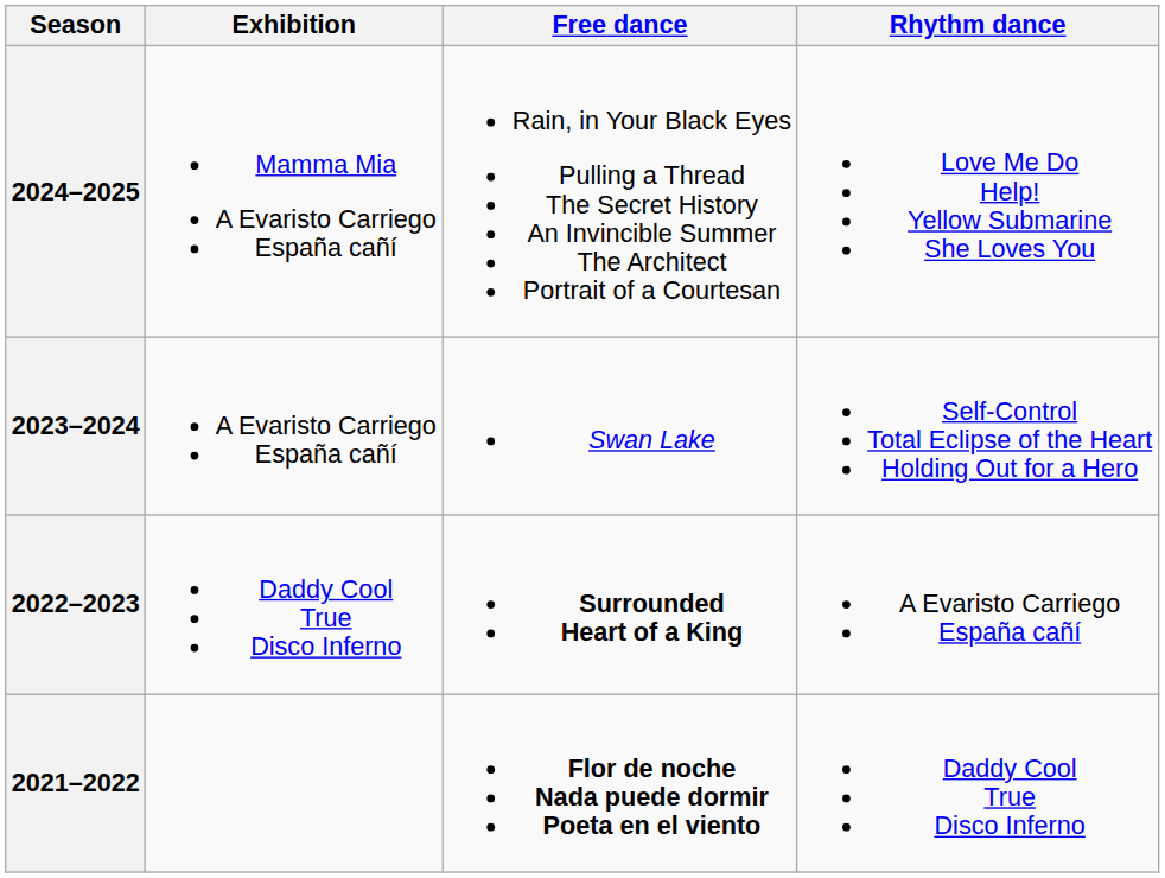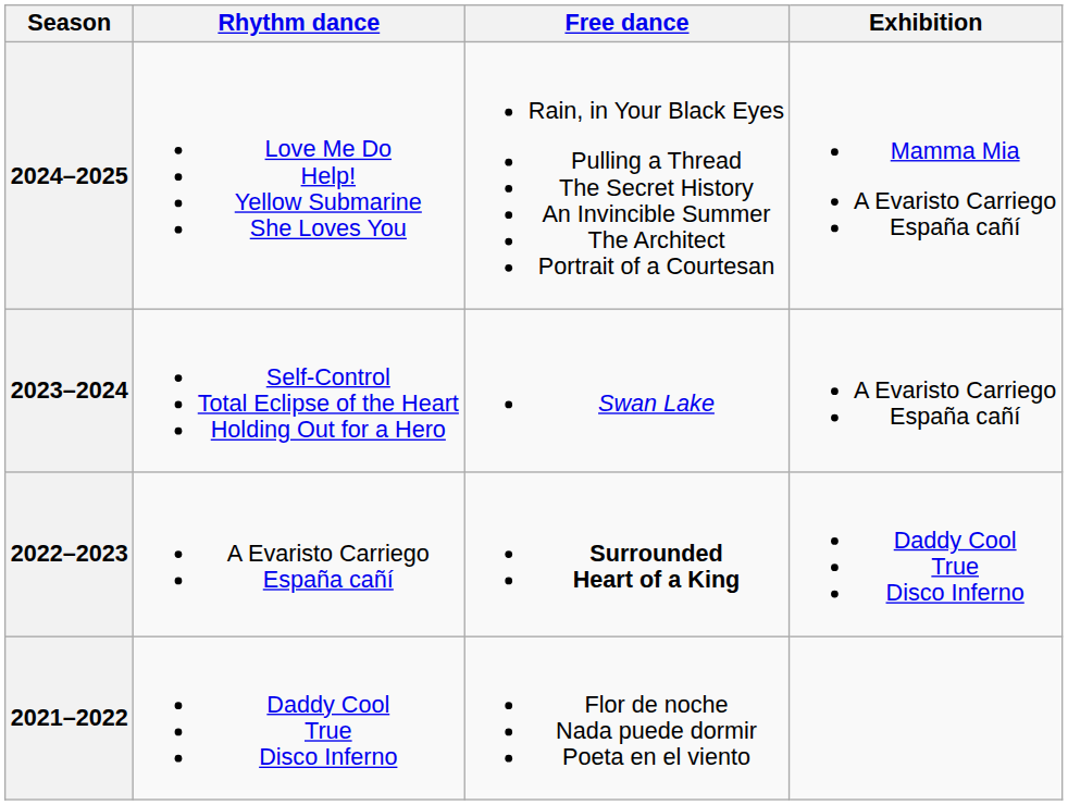 <table class=wikitable style=text-align:center>
 <tr>
 <th>Season</th>
+<th><a href='#'>Rhythm dance</a></th>
+<th><a href='#'>Free dance</a></th>
 <th>Exhibition</th>
-<th><a href='#'>Free dance</a></th>
-<th><a href='#'>Rhythm dance</a></th>
 </tr>
 <tr>
 <th>2024–2025 <br> </th>
+<td><br><ul><li><a href='#'>Love Me Do</a></li><li><a href='#'>Help!</a></li><li><a href='#'>Yellow Submarine</a></li><li><a href='#'>She Loves You</a> <br> </li></ul></td>
+<td><br><ul><li>Rain, in Your Black Eyes <br> </li></ul><ul><li>Pulling a Thread</li><li>The Secret History</li><li>An Invincible Summer</li><li>The Architect</li><li>Portrait of a Courtesan <br> </li></ul></td>
 <td><br><ul><li><a href='#'>Mamma Mia</a> <br> </li></ul><ul><li>A Evaristo Carriego <br> </li><li>España cañí <br> </li></ul></td>
-<td><br><ul><li>Rain, in Your Black Eyes <br> </li></ul><ul><li>Pulling a Thread</li><li>The Secret History</li><li>An Invincible Summer</li><li>The Architect</li><li>Portrait of a Courtesan <br> </li></ul></td>
-<td><br><ul><li><a href='#'>Love Me Do</a></li><li><a href='#'>Help!</a></li><li><a href='#'>Yellow Submarine</a></li><li><a href='#'>She Loves You</a> <br> </li></ul></td>
 </tr>
 <tr>
 <th>2023–2024 <br> </th>
+<td><br><ul><li><a href='#'>Self-Control</a> <br> </li><li><a href='#'>Total Eclipse of the Heart</a></li><li><a href='#'>Holding Out for a Hero</a> <br> </li></ul></td>
+<td><br><ul><li><em><a href='#'>Swan Lake</a></em> <br> </li></ul></td>
 <td><br><ul><li>A Evaristo Carriego <br> </li><li>España cañí <br> </li></ul></td>
-<td><br><ul><li><em><a href='#'>Swan Lake</a></em> <br> </li></ul></td>
-<td><br><ul><li><a href='#'>Self-Control</a> <br> </li><li><a href='#'>Total Eclipse of the Heart</a></li><li><a href='#'>Holding Out for a Hero</a> <br> </li></ul></td>
 </tr>
 <tr>
 <th>2022–2023 <br></th>
+<td><br><ul><li> A Evaristo Carriego <br> </li><li> <a href='#'>España cañí</a> <br> </li></ul></td>
+<td><strong><br><ul><li>Surrounded</li><li>Heart of a King <br> </li></ul></strong></td>
 <td><br><ul><li><a href='#'>Daddy Cool</a> <br> </li><li><a href='#'>True</a> <br> </li><li><a href='#'>Disco Inferno</a> <br> </li></ul></td>
-<td><strong><br><ul><li>Surrounded</li><li>Heart of a King <br> </li></ul></strong></td>
-<td><br><ul><li> A Evaristo Carriego <br> </li><li> <a href='#'>España cañí</a> <br> </li></ul></td>
 </tr>
 <tr>
 <th>2021–2022 <br></th>
+<td><br><ul><li><a href='#'>Daddy Cool</a> <br> </li><li><a href='#'>True</a> <br> </li><li><a href='#'>Disco Inferno</a> <br> </li></ul></td>
+<td><br><ul><li>Flor de noche</li><li>Nada puede dormir</li><li>Poeta en el viento <br> </li></ul></td>
 <td></td>
-<td><strong><br><ul><li>Flor de noche</li><li>Nada puede dormir</li><li>Poeta en el viento <br> </li></ul></strong></td>
-<td><br><ul><li><a href='#'>Daddy Cool</a> <br> </li><li><a href='#'>True</a> <br> </li><li><a href='#'>Disco Inferno</a> <br> </li></ul></td>
 </tr>
 </table>
